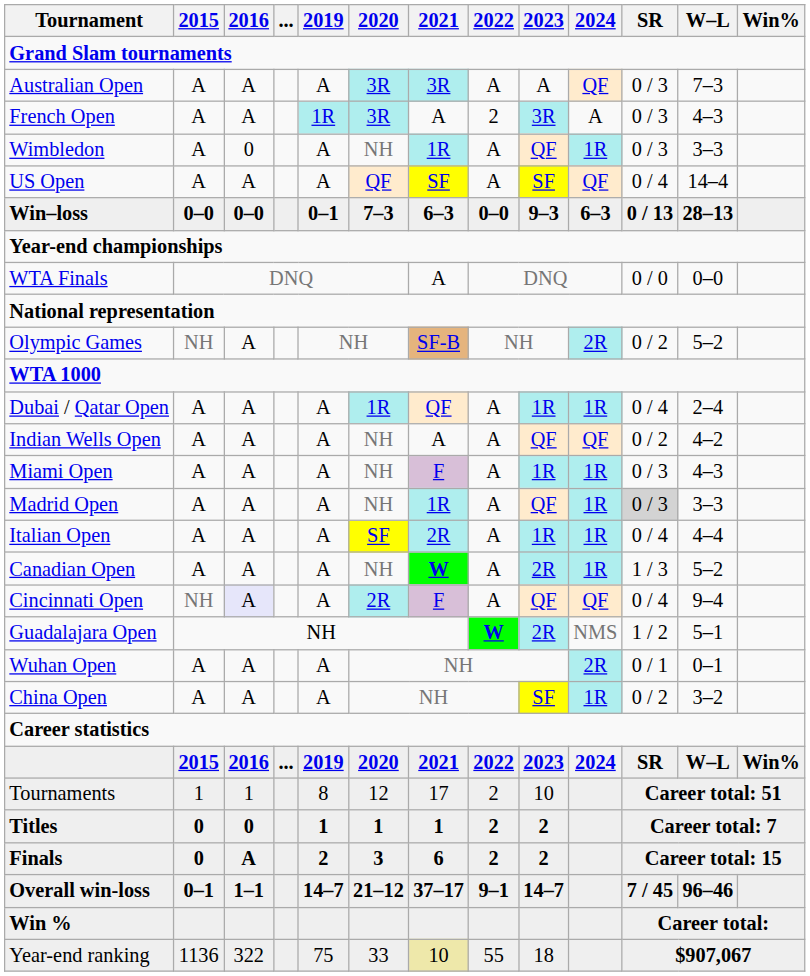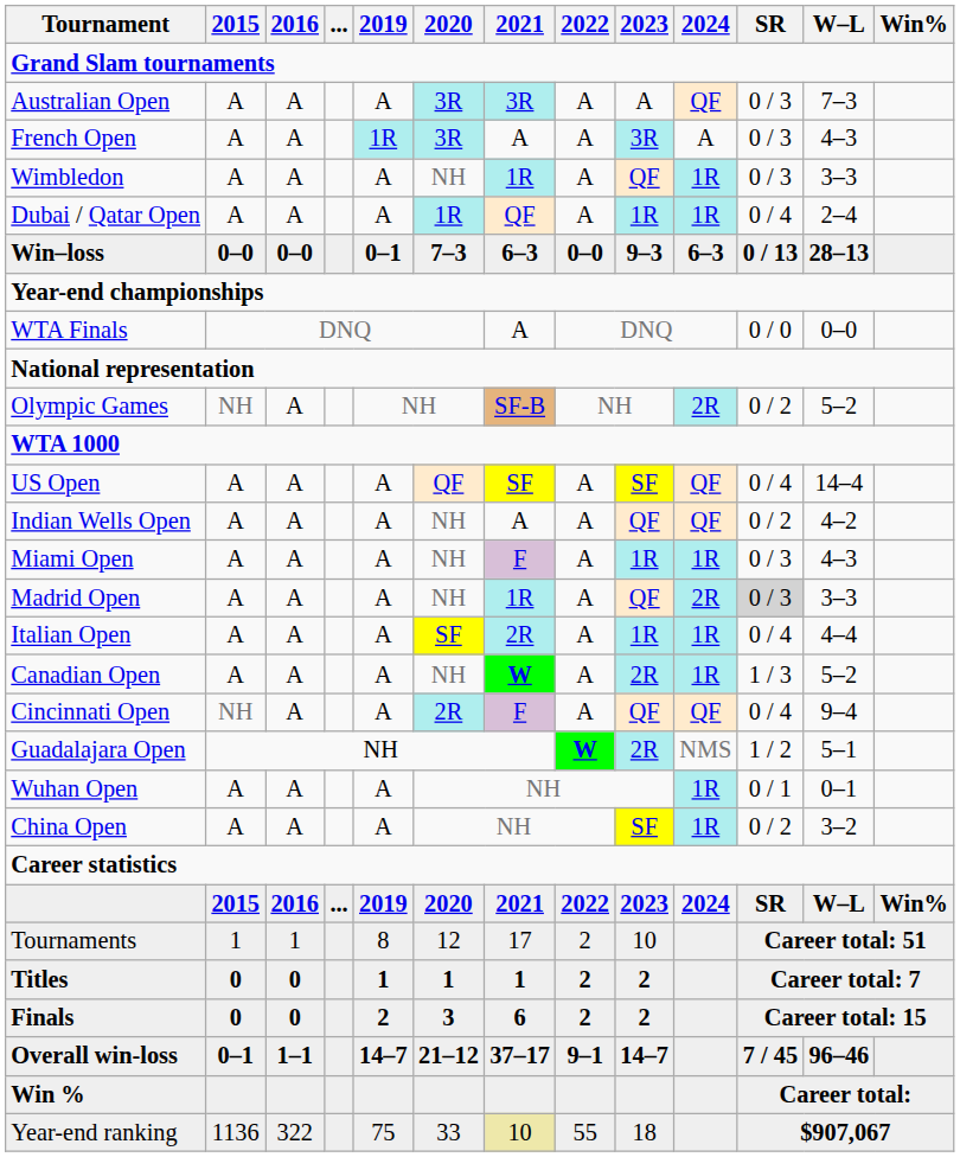 <table class="wikitable" style="text-align:center">
 <tr>
 <th>Tournament</th>
 <th><a href='#'>2015</a></th>
 <th><a href='#'>2016</a></th>
 <th>...</th>
 <th><a href='#'>2019</a></th>
 <th><a href='#'>2020</a></th>
 <th><a href='#'>2021</a></th>
 <th><a href='#'>2022</a></th>
 <th><a href='#'>2023</a></th>
 <th><a href='#'>2024</a></th>
 <th>SR</th>
 <th>W–L</th>
 <th>Win%</th>
 </tr>
 <tr>
 <td colspan="13" align="left"><strong><a href='#'>Grand Slam tournaments</a></strong></td>
 </tr>
 <tr>
 <td align="left"><a href='#'>Australian Open</a></td>
 <td>A</td>
 <td>A</td>
 <td></td>
 <td>A</td>
 <td bgcolor="afeeee"><a href='#'>3R</a></td>
 <td bgcolor="afeeee"><a href='#'>3R</a></td>
 <td>A</td>
 <td>A</td>
 <td bgcolor=ffebcd><a href='#'>QF</a></td>
 <td>0 / 3</td>
 <td>7–3</td>
 <td></td>
 </tr>
 <tr>
 <td align="left"><a href='#'>French Open</a></td>
 <td>A</td>
 <td>A</td>
 <td></td>
 <td bgcolor="afeeee"><a href='#'>1R</a></td>
 <td bgcolor="afeeee"><a href='#'>3R</a></td>
 <td>A</td>
-<td>2</td>
+<td>A</td>
 <td bgcolor="afeeee"><a href='#'>3R</a></td>
 <td>A</td>
 <td>0 / 3</td>
 <td>4–3</td>
 <td></td>
 </tr>
 <tr>
 <td align="left"><a href='#'>Wimbledon</a></td>
 <td>A</td>
-<td>0</td>
+<td>A</td>
 <td></td>
 <td>A</td>
 <td style="color:#767676">NH</td>
 <td bgcolor="afeeee"><a href='#'>1R</a></td>
 <td>A</td>
 <td style="background:#ffebcd"><a href='#'>QF</a></td>
 <td bgcolor="afeeee"><a href='#'>1R</a></td>
 <td>0 / 3</td>
 <td>3–3</td>
 <td></td>
 </tr>
 <tr>
-<td align="left"><a href='#'>US Open</a></td>
+<td align="left"><a href='#'>Dubai</a> / <a href='#'>Qatar Open</a></td>
 <td>A</td>
 <td>A</td>
 <td></td>
 <td>A</td>
-<td style="background:#ffebcd"><a href='#'>QF</a></td>
-<td style=background:yellow><a href='#'>SF</a></td>
+<td bgcolor="afeeee"><a href='#'>1R</a></td>
+<td bgcolor="ffebcd"><a href='#'>QF</a></td>
 <td>A</td>
-<td style=background:yellow><a href='#'>SF</a></td>
-<td style="background:#ffebcd"><a href='#'>QF</a></td>
+<td bgcolor="afeeee"><a href='#'>1R</a></td>
+<td bgcolor="afeeee"><a href='#'>1R</a></td>
 <td>0 / 4</td>
-<td>14–4</td>
+<td>2–4</td>
 <td></td>
 </tr>
 <tr style="background:#efefef;font-weight:bold">
 <td align="left">Win–loss</td>
 <td>0–0</td>
 <td>0–0</td>
 <td></td>
 <td>0–1</td>
 <td>7–3</td>
 <td>6–3</td>
 <td>0–0</td>
 <td>9–3</td>
 <td>6–3</td>
 <td>0 / 13</td>
 <td>28–13</td>
 <td></td>
 </tr>
 <tr>
 <td colspan="13" align="left"><strong>Year-end championships</strong></td>
 </tr>
 <tr>
 <td align=left><a href='#'>WTA Finals</a></td>
 <td colspan="5" style=color:#767676>DNQ</td>
 <td>A</td>
 <td colspan="3" style=color:#767676>DNQ</td>
 <td>0 / 0</td>
 <td>0–0</td>
 <td></td>
 </tr>
 <tr>
 <td colspan="13" align="left"><strong>National representation</strong></td>
 </tr>
 <tr>
 <td align="left"><a href='#'>Olympic Games</a></td>
 <td style="color:#767676">NH</td>
 <td>A</td>
 <td></td>
 <td colspan="2" style="color:#767676">NH</td>
 <td style=background:#E5B47D><a href='#'>SF-B</a></td>
 <td colspan="2" style="color:#767676">NH</td>
 <td bgcolor="afeeee"><a href='#'>2R</a></td>
 <td>0 / 2</td>
 <td>5–2</td>
 <td></td>
 </tr>
 <tr>
 <td colspan="13" align="left"><strong><a href='#'>WTA 1000</a></strong></td>
 </tr>
 <tr>
-<td align="left"><a href='#'>Dubai</a> / <a href='#'>Qatar Open</a></td>
+<td align="left"><a href='#'>US Open</a></td>
 <td>A</td>
 <td>A</td>
 <td></td>
 <td>A</td>
-<td bgcolor="afeeee"><a href='#'>1R</a></td>
-<td bgcolor="ffebcd"><a href='#'>QF</a></td>
+<td style="background:#ffebcd"><a href='#'>QF</a></td>
+<td style=background:yellow><a href='#'>SF</a></td>
 <td>A</td>
-<td bgcolor="afeeee"><a href='#'>1R</a></td>
-<td bgcolor="afeeee"><a href='#'>1R</a></td>
+<td style=background:yellow><a href='#'>SF</a></td>
+<td style="background:#ffebcd"><a href='#'>QF</a></td>
 <td>0 / 4</td>
-<td>2–4</td>
+<td>14–4</td>
 <td></td>
 </tr>
 <tr>
 <td align="left"><a href='#'>Indian Wells Open</a></td>
 <td>A</td>
 <td>A</td>
 <td></td>
 <td>A</td>
 <td style="color:#767676">NH</td>
 <td>A</td>
 <td>A</td>
 <td style="background:#ffebcd"><a href='#'>QF</a></td>
 <td style="background:#ffebcd"><a href='#'>QF</a></td>
 <td>0 / 2</td>
 <td>4–2</td>
 <td></td>
 </tr>
 <tr>
 <td align="left"><a href='#'>Miami Open</a></td>
 <td>A</td>
 <td>A</td>
 <td></td>
 <td>A</td>
 <td style="color:#767676">NH</td>
 <td bgcolor="thistle"><a href='#'>F</a></td>
 <td>A</td>
 <td bgcolor="afeeee"><a href='#'>1R</a></td>
 <td bgcolor="afeeee"><a href='#'>1R</a></td>
 <td>0 / 3</td>
 <td>4–3</td>
 <td></td>
 </tr>
 <tr>
 <td align="left"><a href='#'>Madrid Open</a></td>
 <td>A</td>
 <td>A</td>
 <td></td>
 <td>A</td>
 <td style="color:#767676">NH</td>
 <td bgcolor="afeeee"><a href='#'>1R</a></td>
 <td>A</td>
 <td style="background:#ffebcd"><a href='#'>QF</a></td>
-<td bgcolor="afeeee"><a href='#'>1R</a></td>
+<td bgcolor="afeeee"><a href='#'>2R</a></td>
 <td style="background: lightgrey;">0 / 3</td>
 <td>3–3</td>
 <td></td>
 </tr>
 <tr>
 <td align="left"><a href='#'>Italian Open</a></td>
 <td>A</td>
 <td>A</td>
 <td></td>
 <td>A</td>
 <td bgcolor="yellow"><a href='#'>SF</a></td>
 <td bgcolor="afeeee"><a href='#'>2R</a></td>
 <td>A</td>
 <td bgcolor="afeeee"><a href='#'>1R</a></td>
 <td bgcolor="afeeee"><a href='#'>1R</a></td>
 <td>0 / 4</td>
 <td>4–4</td>
 <td></td>
 </tr>
 <tr>
 <td align="left"><a href='#'>Canadian Open</a></td>
 <td>A</td>
 <td>A</td>
 <td></td>
 <td>A</td>
 <td style="color:#767676">NH</td>
 <td style="background:lime"><a href='#'><strong>W</strong></a></td>
 <td>A</td>
 <td bgcolor="afeeee"><a href='#'>2R</a></td>
 <td bgcolor=afeeee><a href='#'>1R</a></td>
 <td>1 / 3</td>
 <td>5–2</td>
 <td></td>
 </tr>
 <tr>
 <td align="left"><a href='#'>Cincinnati Open</a></td>
 <td style="color:#767676">NH</td>
-<td style="background: lavender;">A</td>
+<td>A</td>
 <td></td>
 <td>A</td>
 <td bgcolor="afeeee"><a href='#'>2R</a></td>
 <td bgcolor="thistle"><a href='#'>F</a></td>
 <td>A</td>
 <td style="background:#ffebcd"><a href='#'>QF</a></td>
 <td style="background:#ffebcd"><a href='#'>QF</a></td>
 <td>0 / 4</td>
 <td>9–4</td>
 <td></td>
 </tr>
 <tr>
 <td align="left"><a href='#'>Guadalajara Open</a></td>
 <td colspan="6">NH</td>
 <td style="background:lime"><a href='#'><strong>W</strong></a></td>
 <td bgcolor="afeeee"><a href='#'>2R</a></td>
 <td style="color:#767676">NMS</td>
 <td>1 / 2</td>
 <td>5–1</td>
 <td></td>
 </tr>
 <tr>
 <td align="left"><a href='#'>Wuhan Open</a></td>
 <td>A</td>
 <td>A</td>
 <td></td>
 <td>A</td>
 <td colspan="4" style="color:#767676">NH</td>
-<td bgcolor="afeeee"><a href='#'>2R</a></td>
+<td bgcolor="afeeee"><a href='#'>1R</a></td>
 <td>0 / 1</td>
 <td>0–1</td>
 <td></td>
 </tr>
 <tr>
 <td align="left"><a href='#'>China Open</a></td>
 <td>A</td>
 <td>A</td>
 <td></td>
 <td>A</td>
 <td colspan="3" style="color:#767676">NH</td>
 <td bgcolor=yellow><a href='#'>SF</a></td>
 <td bgcolor=afeeee><a href='#'>1R</a></td>
 <td>0 / 2</td>
 <td>3–2</td>
 <td></td>
 </tr>
 <tr>
 <td colspan="13" align="left"><strong>Career statistics</strong></td>
 </tr>
 <tr style="background:#efefef;font-weight:bold">
 <td></td>
 <td><a href='#'>2015</a></td>
 <td><a href='#'>2016</a></td>
 <td>...</td>
 <td><a href='#'>2019</a></td>
 <td><a href='#'>2020</a></td>
 <td><a href='#'>2021</a></td>
 <td><a href='#'>2022</a></td>
 <td><a href='#'>2023</a></td>
 <th><a href='#'>2024</a></th>
 <td>SR</td>
 <td>W–L</td>
 <td>Win%</td>
 </tr>
 <tr bgcolor="efefef">
 <td align="left">Tournaments</td>
 <td>1</td>
 <td>1</td>
 <td></td>
 <td>8</td>
 <td>12</td>
 <td>17</td>
 <td>2</td>
 <td>10</td>
 <td></td>
 <td colspan="3"><strong>Career total: 51</strong></td>
 </tr>
 <tr style="background:#efefef;font-weight:bold">
 <td align="left">Titles</td>
 <td>0</td>
 <td>0</td>
 <td></td>
 <td>1</td>
 <td>1</td>
 <td>1</td>
 <td>2</td>
 <td>2</td>
 <td></td>
 <td colspan="3">Career total: 7</td>
 </tr>
 <tr style="background:#efefef;font-weight:bold">
 <td align="left">Finals</td>
 <td>0</td>
-<td>A</td>
+<td>0</td>
 <td></td>
 <td>2</td>
 <td>3</td>
 <td>6</td>
 <td>2</td>
 <td>2</td>
 <td></td>
 <td colspan="3">Career total: 15</td>
 </tr>
 <tr style="background:#efefef;font-weight:bold">
 <td align="left">Overall win-loss</td>
 <td>0–1</td>
 <td>1–1</td>
 <td></td>
 <td>14–7</td>
 <td>21–12</td>
 <td>37–17</td>
 <td>9–1</td>
 <td>14–7</td>
 <td></td>
 <td>7 / 45</td>
 <td>96–46</td>
 <td></td>
 </tr>
 <tr style="background:#efefef;font-weight:bold">
 <td align="left">Win %</td>
 <td></td>
 <td></td>
 <td></td>
 <td></td>
 <td></td>
 <td></td>
 <td></td>
 <td></td>
 <td></td>
 <td colspan="3">Career total: </td>
 </tr>
 <tr bgcolor="efefef">
 <td align="left">Year-end ranking</td>
 <td>1136</td>
 <td>322</td>
 <td></td>
 <td>75</td>
 <td>33</td>
 <td bgcolor="eee8aa">10</td>
 <td>55</td>
 <td>18</td>
 <td></td>
 <td colspan="3"><strong>$907,067</strong></td>
 </tr>
 </table>
